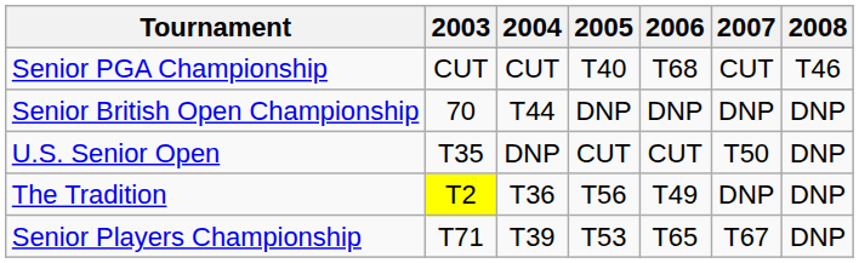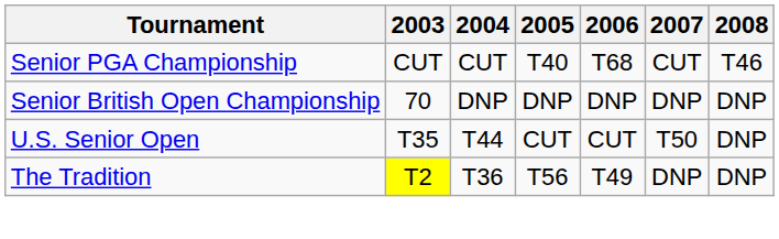 <table class="wikitable" style="font-size:95%;">
 <tr>
 <th>Tournament</th>
 <th>2003</th>
 <th>2004</th>
 <th>2005</th>
 <th>2006</th>
 <th>2007</th>
 <th>2008</th>
 </tr>
 <tr>
 <td><a href='#'>Senior PGA Championship</a></td>
 <td align="center">CUT</td>
 <td align="center">CUT</td>
 <td align="center">T40</td>
 <td align="center">T68</td>
 <td align="center">CUT</td>
 <td align="center">T46</td>
 </tr>
 <tr>
 <td><a href='#'>Senior British Open Championship</a></td>
 <td align="center">70</td>
-<td align="center">T44</td>
+<td align="center">DNP</td>
 <td align="center">DNP</td>
 <td align="center">DNP</td>
 <td align="center">DNP</td>
 <td align="center">DNP</td>
 </tr>
 <tr>
 <td><a href='#'>U.S. Senior Open</a></td>
 <td align="center">T35</td>
-<td align="center">DNP</td>
+<td align="center">T44</td>
 <td align="center">CUT</td>
 <td align="center">CUT</td>
 <td align="center">T50</td>
 <td align="center">DNP</td>
 </tr>
 <tr>
 <td><a href='#'>The Tradition</a></td>
 <td align="center" style="background:yellow;">T2</td>
 <td align="center">T36</td>
 <td align="center">T56</td>
 <td align="center">T49</td>
 <td align="center">DNP</td>
 <td align="center">DNP</td>
 </tr>
-<tr>
-<td><a href='#'>Senior Players Championship</a></td>
-<td align="center">T71</td>
-<td align="center">T39</td>
-<td align="center">T53</td>
-<td align="center">T65</td>
-<td align="center">T67</td>
-<td align="center">DNP</td>
-</tr>
 </table>
